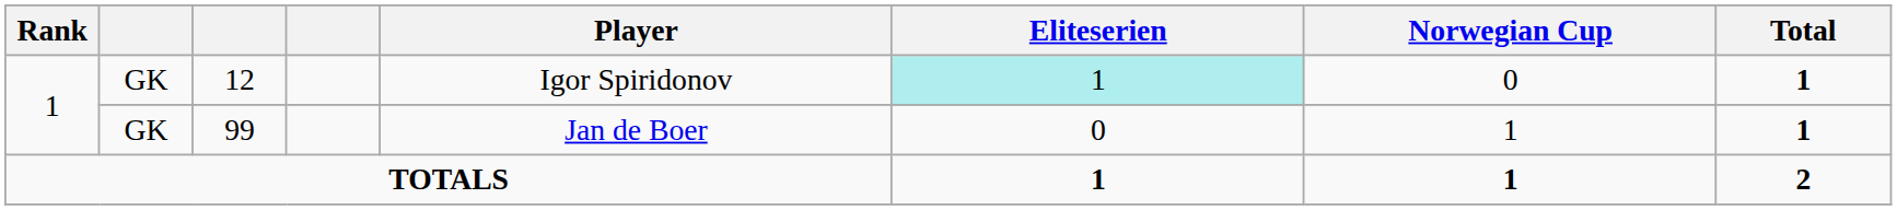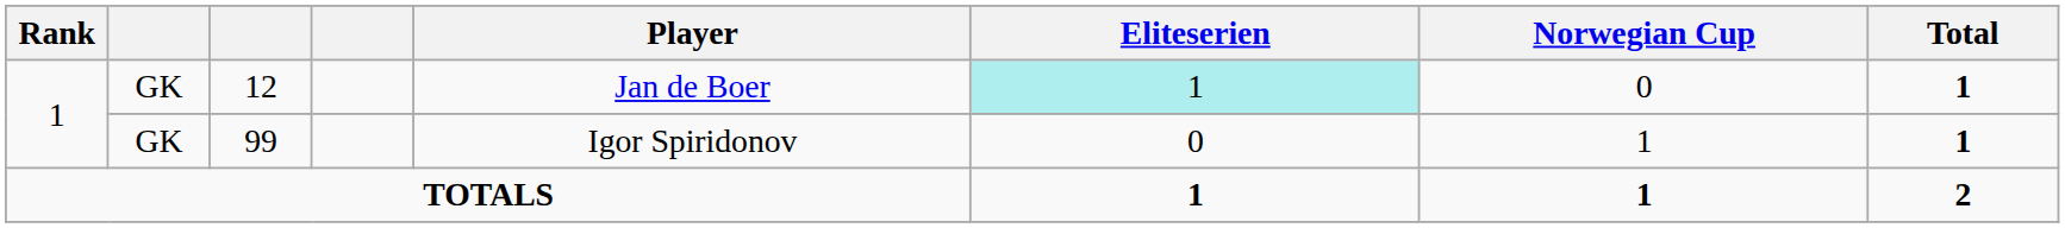 <table class="wikitable" style="font-size: 95%; text-align: center;">
 <tr>
 <th width=40>Rank</th>
 <th width=40></th>
 <th width=40></th>
 <th width=40></th>
 <th width=250>Player</th>
 <th width=200><a href='#'>Eliteserien</a></th>
 <th width=200><a href='#'>Norwegian Cup</a></th>
 <th width=80><strong>Total</strong></th>
 </tr>
 <tr>
 <td rowspan="2">1</td>
 <td>GK</td>
 <td>12</td>
 <td></td>
-<td>Igor Spiridonov</td>
+<td><a href='#'>Jan de Boer</a></td>
 <td style="background: paleturquoise;">1</td>
 <td>0</td>
 <td><strong>1</strong></td>
 </tr>
 <tr>
 <td>GK</td>
 <td>99</td>
 <td></td>
-<td><a href='#'>Jan de Boer</a></td>
+<td>Igor Spiridonov</td>
 <td>0</td>
 <td>1</td>
 <td><strong>1</strong></td>
 </tr>
 <tr>
 <td colspan="5"><strong>TOTALS</strong></td>
 <td><strong>1</strong></td>
 <td><strong>1</strong></td>
 <td><strong>2</strong></td>
 </tr>
 </table>
